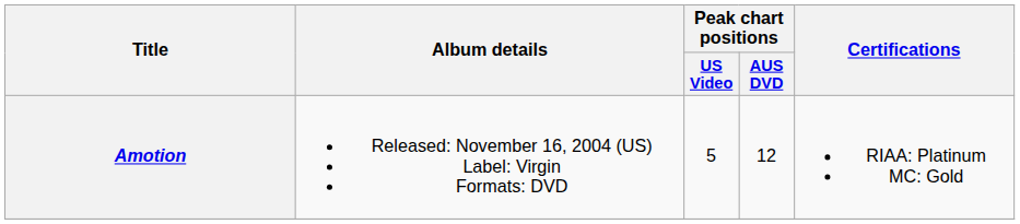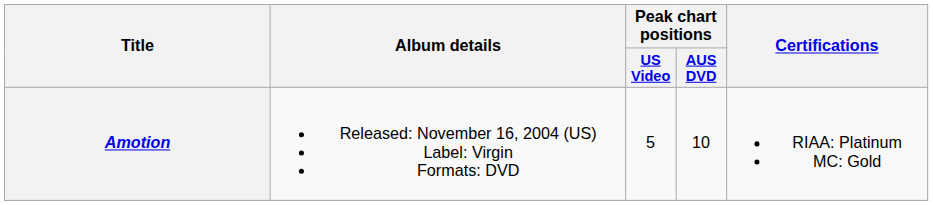 <table class="wikitable plainrowheaders" style="text-align:center;">
 <tr>
 <th scope="col" rowspan="2" style="width:16em;">Title</th>
 <th scope="col" rowspan="2" style="width:21.5em;">Album details</th>
 <th scope="col" colspan="2">Peak chart positions</th>
 <th scope="col" rowspan="2" style="width:12em;"><a href='#'>Certifications</a></th>
 </tr>
 <tr>
 <th scope="col" style="width:3em;font-size:90%;"><a href='#'>US<br>Video</a><br></th>
 <th scope="col" style="width:3em;font-size:90%;"><a href='#'>AUS<br>DVD</a><br></th>
 </tr>
 <tr>
 <th scope="row"><em><a href='#'>Amotion</a></em></th>
 <td><br><ul><li>Released: November 16, 2004 <span>(US)</span></li><li>Label: Virgin</li><li>Formats: DVD</li></ul></td>
 <td>5</td>
-<td>12</td>
+<td>10</td>
 <td><br><ul><li>RIAA: Platinum</li><li>MC: Gold</li></ul></td>
 </tr>
 <tr>
 </tr>
 </table>
